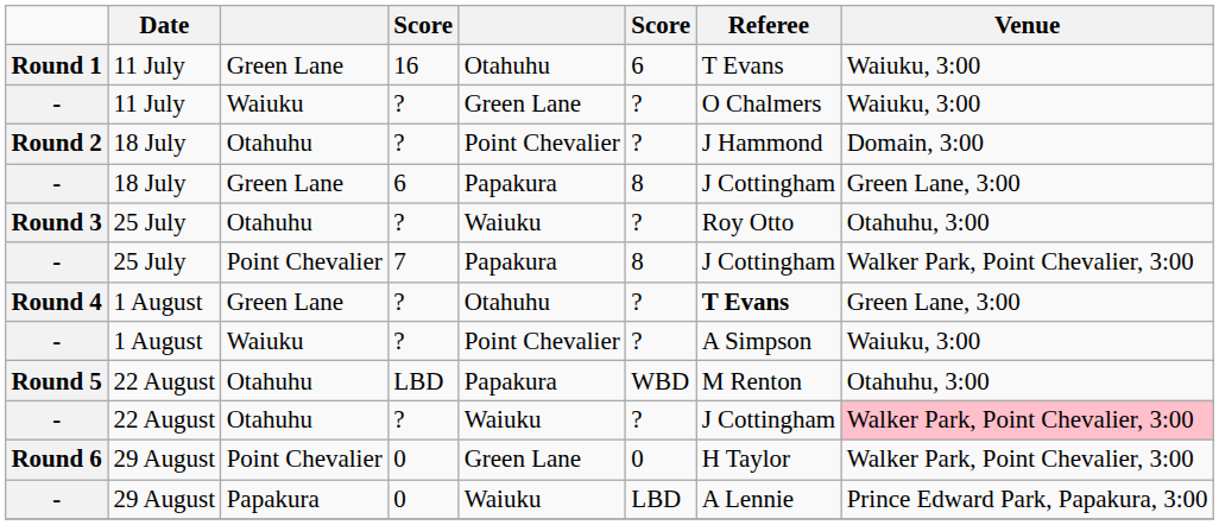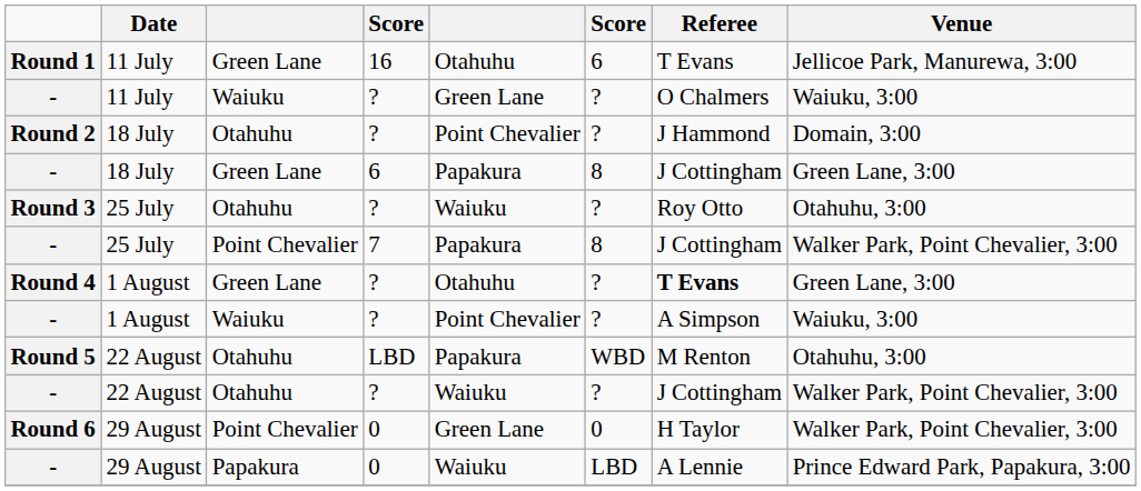 <table class="wikitable mw-collapsible">
 <tr>
 <td></td>
 <th scope="col">Date</th>
 <th scope="col"></th>
 <th scope="col">Score</th>
 <th scope="col"></th>
 <th scope="col">Score</th>
 <th scope="col">Referee</th>
 <th scope="col">Venue</th>
 </tr>
 <tr>
 <th scope="row">Round 1</th>
 <td>11 July</td>
 <td>Green Lane</td>
 <td>16</td>
 <td>Otahuhu</td>
 <td>6</td>
 <td>T Evans</td>
-<td>Waiuku, 3:00</td>
+<td>Jellicoe Park, Manurewa, 3:00</td>
 </tr>
 <tr>
 <th scope="row">-</th>
 <td>11 July</td>
 <td>Waiuku</td>
 <td>?</td>
 <td>Green Lane</td>
 <td>?</td>
 <td>O Chalmers</td>
 <td>Waiuku, 3:00</td>
 </tr>
 <tr>
 <th scope="row">Round 2</th>
 <td>18 July</td>
 <td>Otahuhu</td>
 <td>?</td>
 <td>Point Chevalier</td>
 <td>?</td>
 <td>J Hammond</td>
 <td>Domain, 3:00</td>
 </tr>
 <tr>
 <th scope="row">-</th>
 <td>18 July</td>
 <td>Green Lane</td>
 <td>6</td>
 <td>Papakura</td>
 <td>8</td>
 <td>J Cottingham</td>
 <td>Green Lane, 3:00</td>
 </tr>
 <tr>
 <th scope="row">Round 3</th>
 <td>25 July</td>
 <td>Otahuhu</td>
 <td>?</td>
 <td>Waiuku</td>
 <td>?</td>
 <td>Roy Otto</td>
 <td>Otahuhu, 3:00</td>
 </tr>
 <tr>
 <th scope="row">-</th>
 <td>25 July</td>
 <td>Point Chevalier</td>
 <td>7</td>
 <td>Papakura</td>
 <td>8</td>
 <td>J Cottingham</td>
 <td>Walker Park, Point Chevalier, 3:00</td>
 </tr>
 <tr>
 <th scope="row">Round 4</th>
 <td>1 August</td>
 <td>Green Lane</td>
 <td>?</td>
 <td>Otahuhu</td>
 <td>?</td>
 <td><strong>T Evans</strong></td>
 <td>Green Lane, 3:00</td>
 </tr>
 <tr>
 <th scope="row">-</th>
 <td>1 August</td>
 <td>Waiuku</td>
 <td>?</td>
 <td>Point Chevalier</td>
 <td>?</td>
 <td>A Simpson</td>
 <td>Waiuku, 3:00</td>
 </tr>
 <tr>
 <th scope="row">Round 5</th>
 <td>22 August</td>
 <td>Otahuhu</td>
 <td>LBD</td>
 <td>Papakura</td>
 <td>WBD</td>
 <td>M Renton</td>
 <td>Otahuhu, 3:00</td>
 </tr>
 <tr>
 <th scope="row">-</th>
 <td>22 August</td>
 <td>Otahuhu</td>
 <td>?</td>
 <td>Waiuku</td>
 <td>?</td>
 <td>J Cottingham</td>
-<td style="background: pink;">Walker Park, Point Chevalier, 3:00</td>
+<td>Walker Park, Point Chevalier, 3:00</td>
 </tr>
 <tr>
 <th scope="row">Round 6</th>
 <td>29 August</td>
 <td>Point Chevalier</td>
 <td>0</td>
 <td>Green Lane</td>
 <td>0</td>
 <td>H Taylor</td>
 <td>Walker Park, Point Chevalier, 3:00</td>
 </tr>
 <tr>
 <th scope="row">-</th>
 <td>29 August</td>
 <td>Papakura</td>
 <td>0</td>
 <td>Waiuku</td>
 <td>LBD</td>
 <td>A Lennie</td>
 <td>Prince Edward Park, Papakura, 3:00</td>
 </tr>
 <tr>
 </tr>
 </table>
